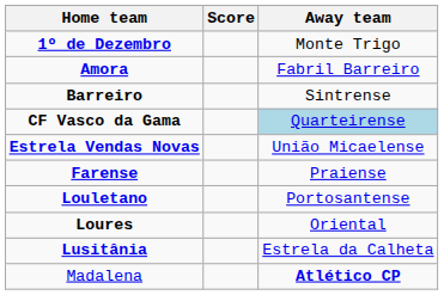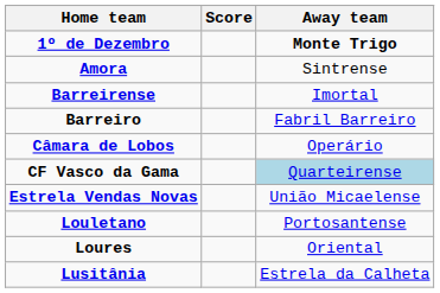 <table class="wikitable" style="text-align: center">
 <tr>
 </tr>
 <tr>
 <th>Home team</th>
 <th>Score</th>
 <th>Away team</th>
 </tr>
 <tr>
 <td><strong><a href='#'>1º de Dezembro</a></strong> </td>
 <td></td>
-<td>Monte Trigo </td>
+<td><strong>Monte Trigo </strong></td>
 </tr>
 <tr>
 <td><strong><a href='#'>Amora</a></strong> </td>
 <td></td>
-<td><a href='#'>Fabril Barreiro</a> </td>
+<td>Sintrense </td>
+</tr>
+<tr>
+<td><strong><a href='#'>Barreirense</a></strong> </td>
+<td></td>
+<td><a href='#'>Imortal</a> </td>
 </tr>
 <tr>
 <td><strong>Barreiro</strong> </td>
 <td></td>
-<td>Sintrense </td>
+<td><a href='#'>Fabril Barreiro</a> </td>
+</tr>
+<tr>
+<td><strong><a href='#'>Câmara de Lobos</a></strong> </td>
+<td></td>
+<td><a href='#'>Operário</a> </td>
 </tr>
 <tr>
 <td><strong>CF Vasco da Gama</strong> </td>
 <td></td>
 <td style="background: lightblue;"><a href='#'>Quarteirense</a> </td>
 </tr>
 <tr>
 <td><strong><a href='#'>Estrela Vendas Novas</a></strong> </td>
 <td></td>
 <td><a href='#'>União Micaelense</a> </td>
-</tr>
-<tr>
-<td><strong><a href='#'>Farense</a></strong> </td>
-<td></td>
-<td><a href='#'>Praiense</a> </td>
 </tr>
 <tr>
 <td><strong><a href='#'>Louletano</a></strong> </td>
 <td></td>
 <td><a href='#'>Portosantense</a> </td>
 </tr>
 <tr>
 <td><strong>Loures</strong> </td>
 <td></td>
 <td><a href='#'>Oriental</a> </td>
 </tr>
 <tr>
 <td><strong><a href='#'>Lusitânia</a></strong> </td>
 <td></td>
 <td><a href='#'>Estrela da Calheta</a> </td>
 </tr>
-<tr>
-<td><a href='#'>Madalena</a> </td>
-<td></td>
-<td><strong><a href='#'>Atlético CP</a></strong> </td>
-</tr>
 </table>
